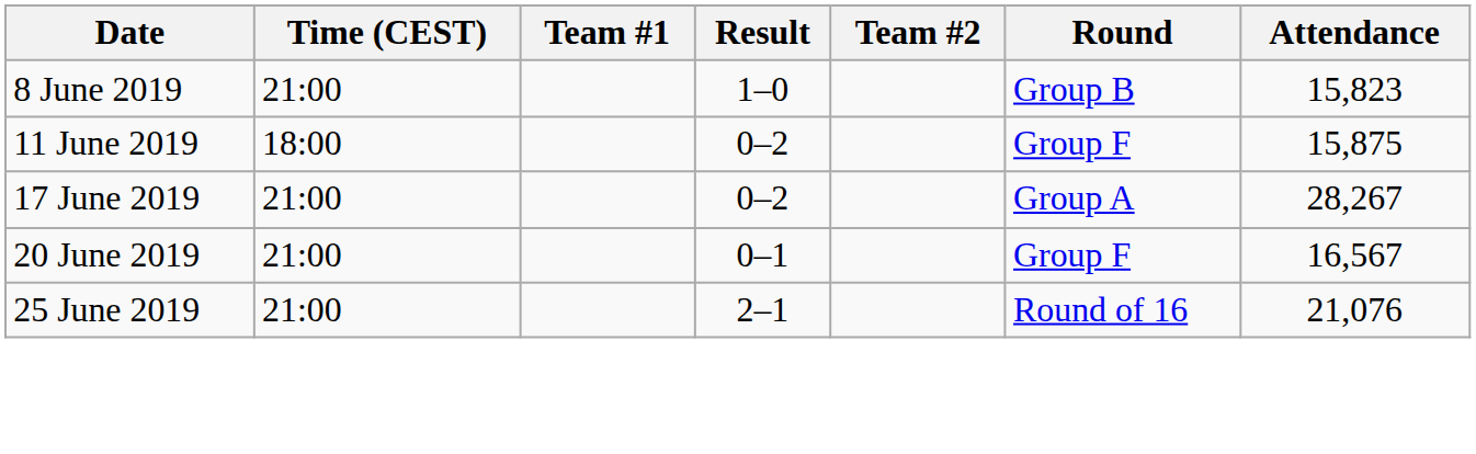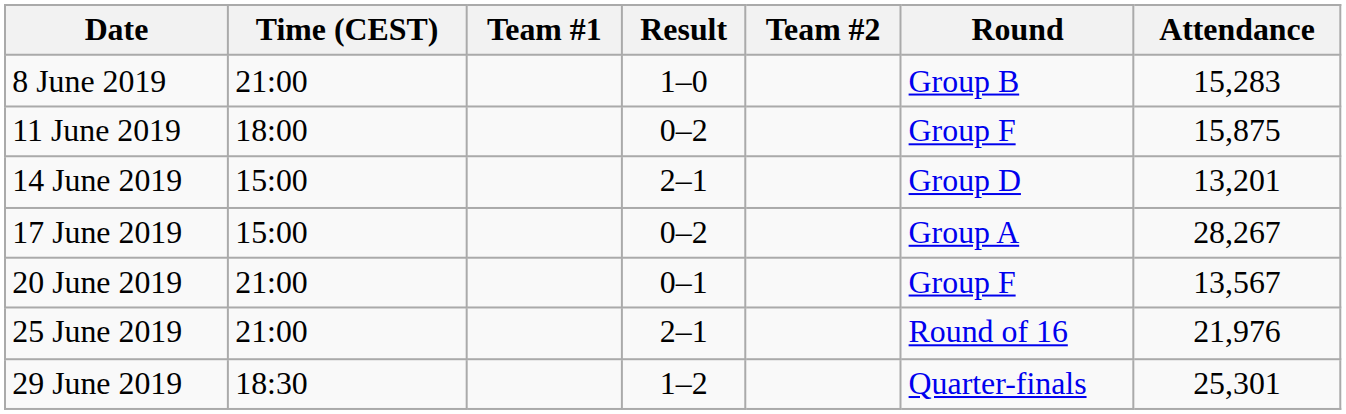 <table class="wikitable" style="text-align:left; width:76%;">
 <tr>
 <th>Date</th>
 <th>Time (CEST)</th>
 <th>Team #1</th>
 <th>Result</th>
 <th>Team #2</th>
 <th>Round</th>
 <th>Attendance</th>
 </tr>
 <tr>
 <td>8 June 2019</td>
 <td>21:00</td>
 <td></td>
 <td style="text-align:center;">1–0</td>
 <td></td>
 <td><a href='#'>Group B</a></td>
-<td style="text-align:center;">15,823</td>
+<td style="text-align:center;">15,283</td>
 </tr>
 <tr>
 <td>11 June 2019</td>
 <td>18:00</td>
 <td></td>
 <td style="text-align:center;">0–2</td>
 <td></td>
 <td><a href='#'>Group F</a></td>
 <td style="text-align:center;">15,875</td>
 </tr>
 <tr>
+<td>14 June 2019</td>
+<td>15:00</td>
+<td></td>
+<td style="text-align:center;">2–1</td>
+<td></td>
+<td><a href='#'>Group D</a></td>
+<td style="text-align:center;">13,201</td>
+</tr>
+<tr>
 <td>17 June 2019</td>
-<td>21:00</td>
+<td>15:00</td>
 <td></td>
 <td style="text-align:center;">0–2</td>
 <td></td>
 <td><a href='#'>Group A</a></td>
 <td style="text-align:center;">28,267</td>
 </tr>
 <tr>
 <td>20 June 2019</td>
 <td>21:00</td>
 <td></td>
 <td style="text-align:center;">0–1</td>
 <td></td>
 <td><a href='#'>Group F</a></td>
-<td style="text-align:center;">16,567</td>
+<td style="text-align:center;">13,567</td>
 </tr>
 <tr>
 <td>25 June 2019</td>
 <td>21:00</td>
 <td></td>
 <td style="text-align:center;">2–1</td>
 <td></td>
 <td><a href='#'>Round of 16</a></td>
-<td style="text-align:center;">21,076</td>
+<td style="text-align:center;">21,976</td>
+</tr>
+<tr>
+<td>29 June 2019</td>
+<td>18:30</td>
+<td></td>
+<td style="text-align:center;">1–2</td>
+<td></td>
+<td><a href='#'>Quarter-finals</a></td>
+<td style="text-align:center;">25,301</td>
 </tr>
 </table>
